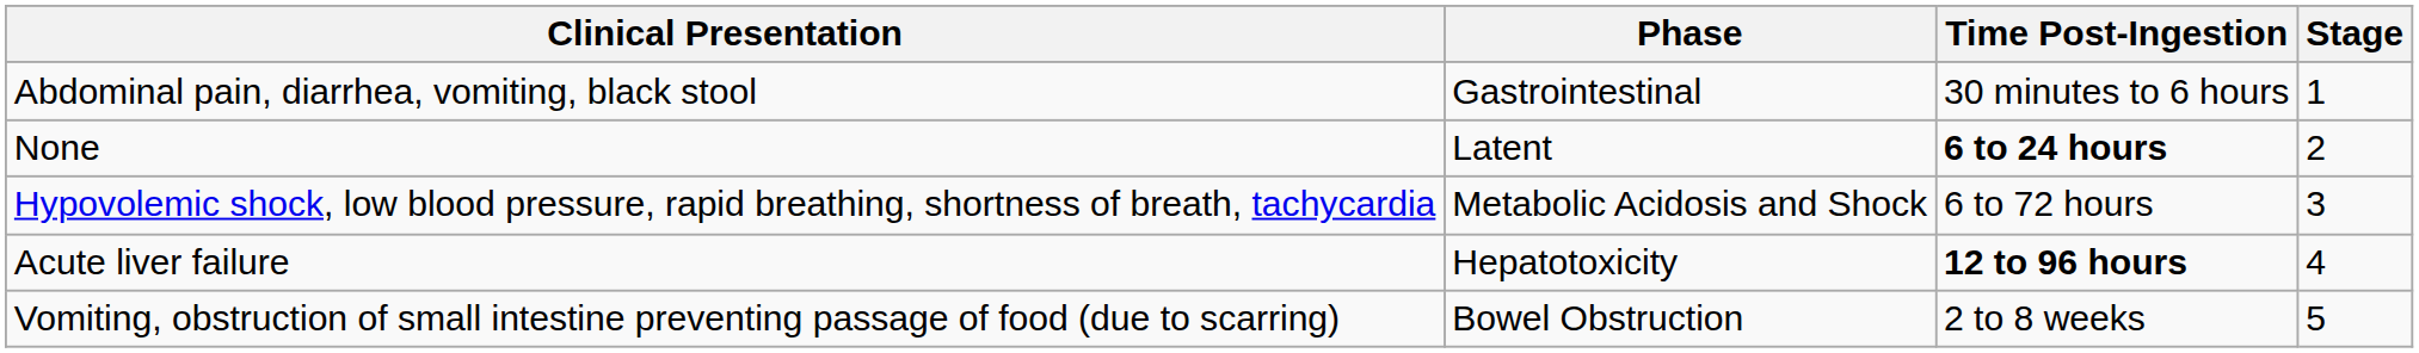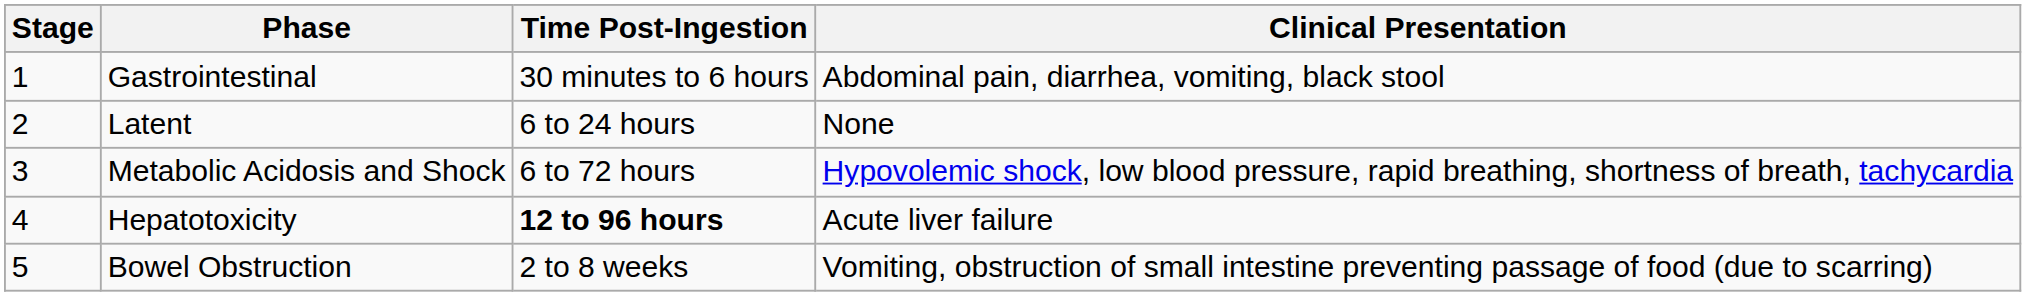 <table class="wikitable">
 <tr>
-<th>Clinical Presentation</th>
+<th>Stage</th>
 <th>Phase</th>
 <th>Time Post-Ingestion</th>
-<th>Stage</th>
+<th>Clinical Presentation</th>
 </tr>
 <tr>
-<td>Abdominal pain, diarrhea, vomiting, black stool</td>
+<td>1</td>
 <td>Gastrointestinal</td>
 <td>30 minutes to 6 hours</td>
-<td>1</td>
+<td>Abdominal pain, diarrhea, vomiting, black stool</td>
 </tr>
 <tr>
+<td>2</td>
+<td>Latent</td>
+<td>6 to 24 hours</td>
 <td>None</td>
-<td>Latent</td>
-<td><strong>6 to 24 hours</strong></td>
-<td>2</td>
 </tr>
 <tr>
-<td><a href='#'>Hypovolemic shock</a>, low blood pressure, rapid breathing, shortness of breath, <a href='#'>tachycardia</a></td>
+<td>3</td>
 <td>Metabolic Acidosis and Shock</td>
 <td>6 to 72 hours</td>
-<td>3</td>
+<td><a href='#'>Hypovolemic shock</a>, low blood pressure, rapid breathing, shortness of breath, <a href='#'>tachycardia</a></td>
 </tr>
 <tr>
-<td>Acute liver failure</td>
+<td>4</td>
 <td>Hepatotoxicity</td>
 <td><strong>12 to 96 hours</strong></td>
-<td>4</td>
+<td>Acute liver failure</td>
 </tr>
 <tr>
-<td>Vomiting, obstruction of small intestine preventing passage of food (due to scarring)</td>
+<td>5</td>
 <td>Bowel Obstruction</td>
 <td>2 to 8 weeks</td>
-<td>5</td>
+<td>Vomiting, obstruction of small intestine preventing passage of food (due to scarring)</td>
 </tr>
 </table>
